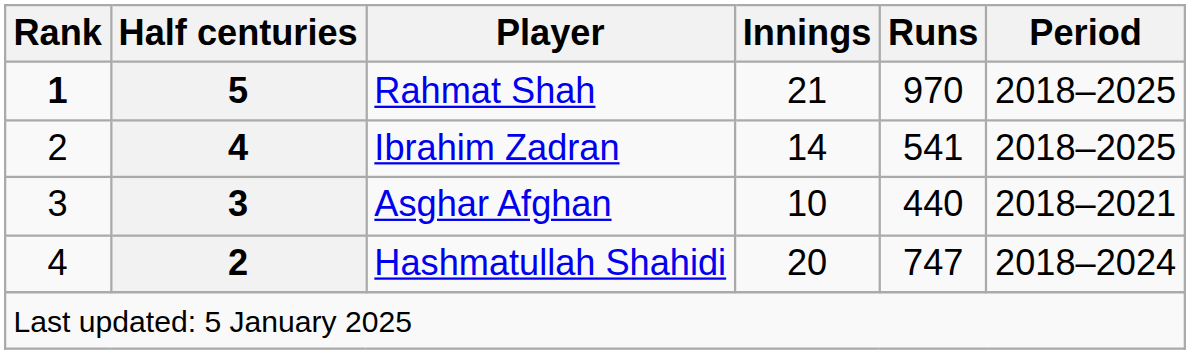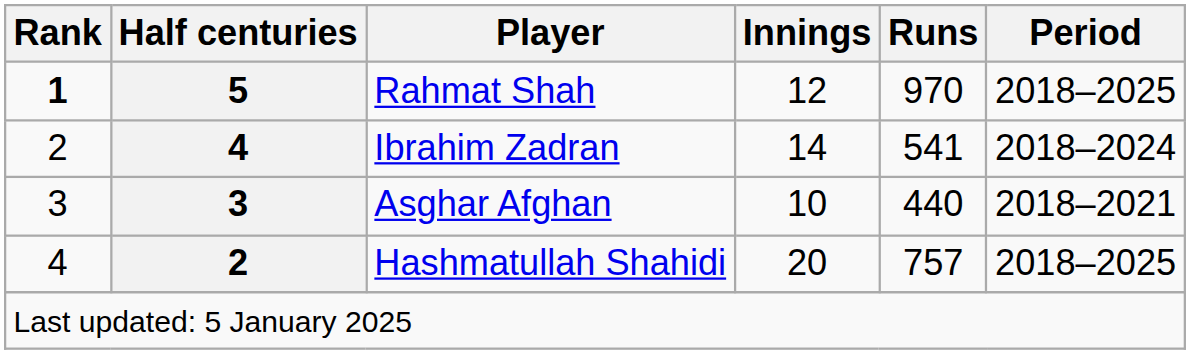 <table class="wikitable plainrowheaders sortable">
 <tr>
 <th scope=col>Rank</th>
 <th scope=col>Half centuries</th>
 <th scope=col>Player</th>
 <th scope=col>Innings</th>
 <th scope=col>Runs</th>
 <th scope=col>Period</th>
 </tr>
 <tr>
 <td align=center><strong>1</strong></td>
 <th>5</th>
 <td><a href='#'>Rahmat Shah</a></td>
-<td align=center>21</td>
+<td align=center>12</td>
 <td align=center>970</td>
 <td>2018–2025</td>
 </tr>
 <tr>
 <td align=center>2</td>
 <th>4</th>
 <td><a href='#'>Ibrahim Zadran</a></td>
 <td align=center>14</td>
 <td align=center>541</td>
-<td>2018–2025</td>
+<td>2018–2024</td>
 </tr>
 <tr>
 <td align=center>3</td>
 <th>3</th>
 <td><a href='#'>Asghar Afghan</a></td>
 <td align=center>10</td>
 <td align=center>440</td>
 <td>2018–2021</td>
 </tr>
 <tr>
 <td align=center>4</td>
 <th>2</th>
 <td><a href='#'>Hashmatullah Shahidi</a></td>
 <td align=center>20</td>
-<td align=center>747</td>
-<td>2018–2024</td>
+<td align=center>757</td>
+<td>2018–2025</td>
 </tr>
 <tr>
 </tr>
 <tr class=sortbottom>
 <td colspan=6><small>Last updated: 5 January 2025</small></td>
 </tr>
 </table>
